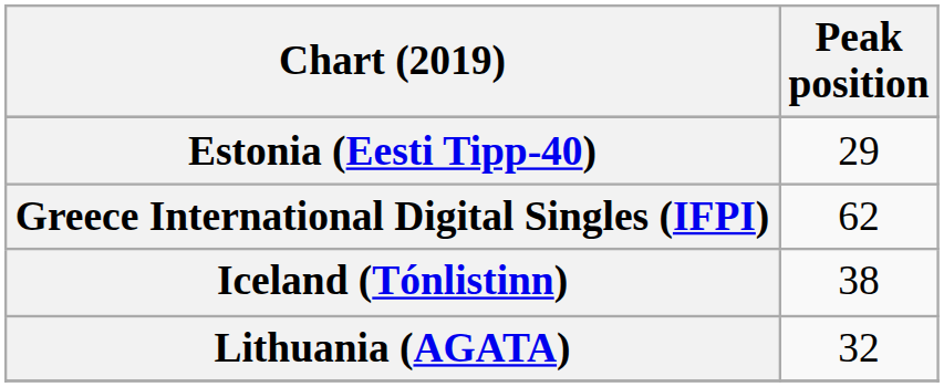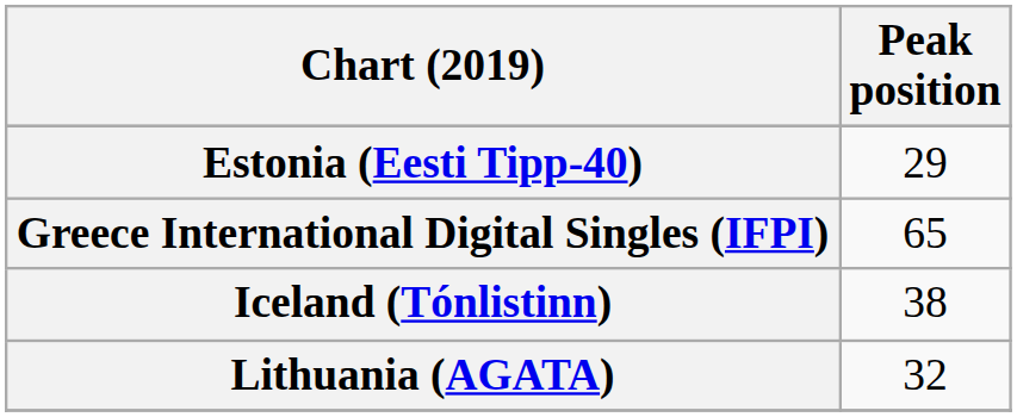 <table class="wikitable sortable plainrowheaders" style="text-align:center">
 <tr>
 <th scope="col">Chart (2019)</th>
 <th scope="col">Peak<br>position</th>
 </tr>
 <tr>
 </tr>
 <tr>
 <th scope="row">Estonia (<a href='#'>Eesti Tipp-40</a>)</th>
 <td>29</td>
 </tr>
 <tr>
 <th scope="row">Greece International Digital Singles (<a href='#'>IFPI</a>)</th>
-<td>62</td>
+<td>65</td>
 </tr>
 <tr>
 <th scope="row">Iceland (<a href='#'>Tónlistinn</a>)</th>
 <td>38</td>
 </tr>
 <tr>
 <th scope="row">Lithuania (<a href='#'>AGATA</a>)</th>
 <td>32</td>
 </tr>
 <tr>
 </tr>
 <tr>
 </tr>
 <tr>
 </tr>
 </table>
